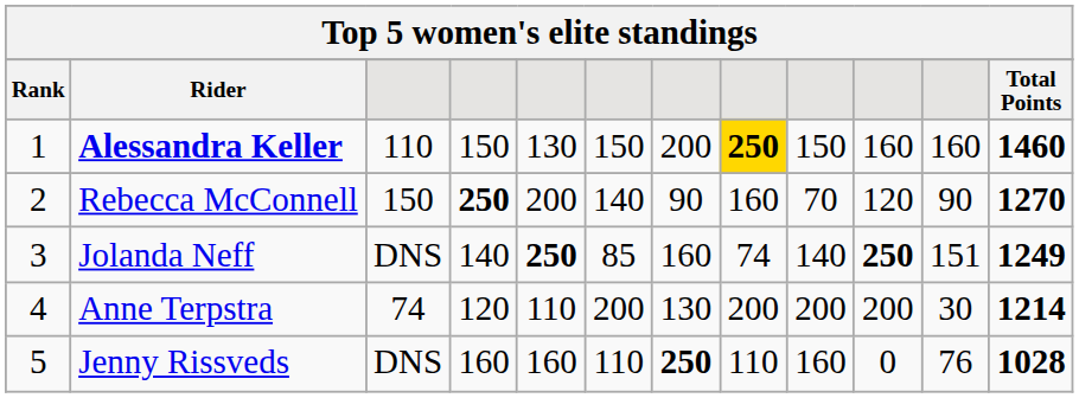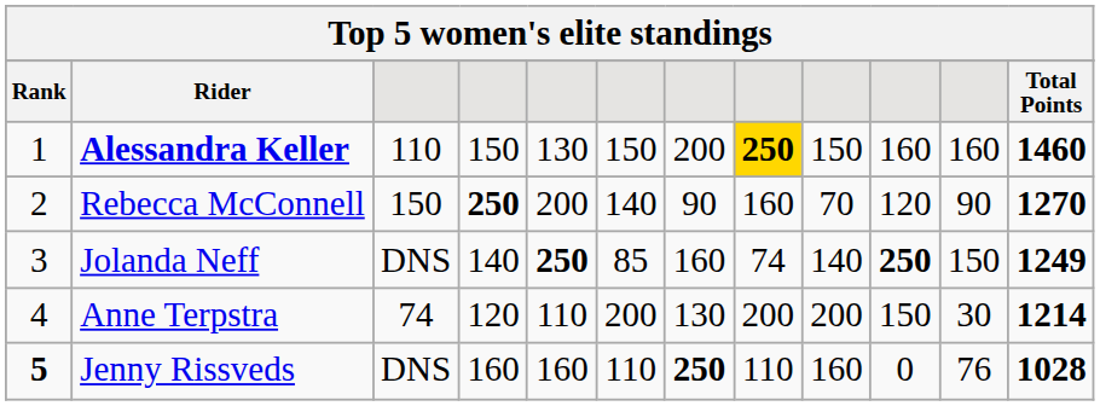 <table class="wikitable sortable">
 <tr>
 <th colspan=27 align="center"><strong>Top 5 women's elite standings</strong></th>
 </tr>
 <tr>
 </tr>
 <tr style="font-size:8pt;font-weight:bold">
 <th align="center">Rank</th>
 <th align="center">Rider</th>
 <th class=unsortable style="background:#E5E4E2;"><small></small></th>
 <th class=unsortable style="background:#E5E4E2;"><small></small></th>
 <th class=unsortable style="background:#E5E4E2;"><small></small></th>
 <th class=unsortable style="background:#E5E4E2;"><small></small></th>
 <th class=unsortable style="background:#E5E4E2;"><small></small></th>
 <th class=unsortable style="background:#E5E4E2;"><small></small></th>
 <th class=unsortable style="background:#E5E4E2;"><small></small></th>
 <th class=unsortable style="background:#E5E4E2;"><small></small></th>
 <th class=unsortable style="background:#E5E4E2;"><small></small></th>
 <th align="center">Total<br>Points</th>
 </tr>
 <tr>
 <td align=center>1</td>
 <td> <strong><a href='#'>Alessandra Keller</a></strong></td>
 <td align=center>110</td>
 <td align=center>150</td>
 <td align=center>130</td>
 <td align=center>150</td>
 <td align=center>200</td>
 <td align=center style="background: gold;"><strong>250</strong></td>
 <td align=center>150</td>
 <td align=center>160</td>
 <td align=center>160</td>
 <td align=center><strong>1460</strong></td>
 </tr>
 <tr>
 <td align=center>2</td>
 <td> <a href='#'>Rebecca McConnell</a></td>
 <td align=center>150</td>
 <td align=center><strong>250</strong></td>
 <td align=center>200</td>
 <td align=center>140</td>
 <td align=center>90</td>
 <td align=center>160</td>
 <td align=center>70</td>
 <td align=center>120</td>
 <td align=center>90</td>
 <td align=center><strong>1270</strong></td>
 </tr>
 <tr>
 <td align=center>3</td>
 <td> <a href='#'>Jolanda Neff</a></td>
 <td align=center>DNS</td>
 <td align=center>140</td>
 <td align=center><strong>250</strong></td>
 <td align=center>85</td>
 <td align=center>160</td>
 <td align=center>74</td>
 <td align=center>140</td>
 <td align=center><strong>250</strong></td>
-<td align=center>151</td>
+<td align=center>150</td>
 <td align=center><strong>1249</strong></td>
 </tr>
 <tr>
 <td align=center>4</td>
 <td> <a href='#'>Anne Terpstra</a></td>
 <td align=center>74</td>
 <td align=center>120</td>
 <td align=center>110</td>
 <td align=center>200</td>
 <td align=center>130</td>
 <td align=center>200</td>
 <td align=center>200</td>
-<td align=center>200</td>
+<td align=center>150</td>
 <td align=center>30</td>
 <td align=center><strong>1214</strong></td>
 </tr>
 <tr>
-<td align=center>5</td>
+<td align=center><strong>5</strong></td>
 <td> <a href='#'>Jenny Rissveds</a></td>
 <td align=center>DNS</td>
 <td align=center>160</td>
 <td align=center>160</td>
 <td align=center>110</td>
 <td align=center><strong>250</strong></td>
 <td align=center>110</td>
 <td align=center>160</td>
 <td align=center>0</td>
 <td align=center>76</td>
 <td align=center><strong>1028</strong></td>
 </tr>
 </table>
